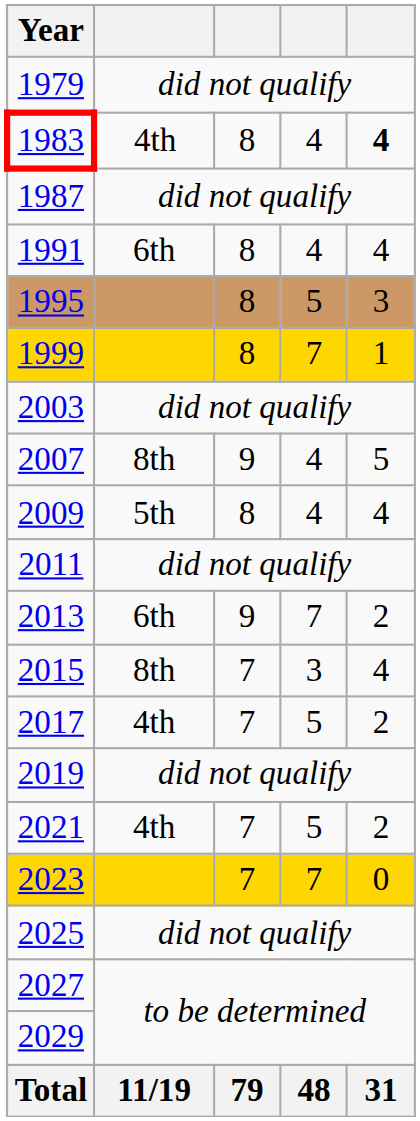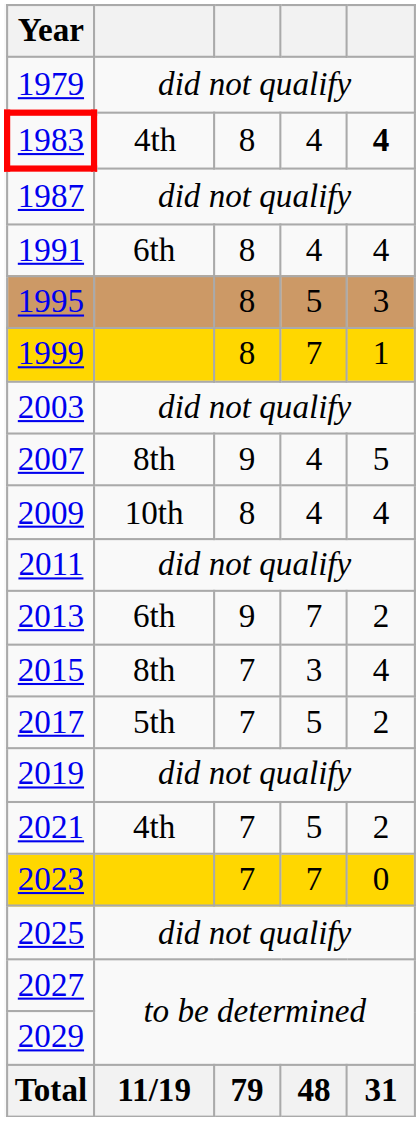 <table class="wikitable" style="text-align: center;">
 <tr>
 <th>Year</th>
 <th width="50"></th>
 <th width=25></th>
 <th width=25></th>
 <th width=25></th>
 </tr>
 <tr>
 <td> <a href='#'>1979</a></td>
 <td colspan=4><em>did not qualify</em></td>
 </tr>
 <tr>
 <td style="border: 3px solid red"> <a href='#'>1983</a></td>
 <td>4th</td>
 <td>8</td>
 <td>4</td>
 <td><strong>4</strong></td>
 </tr>
 <tr>
 <td> <a href='#'>1987</a></td>
 <td colspan=4><em>did not qualify</em></td>
 </tr>
 <tr>
 <td> <a href='#'>1991</a></td>
 <td>6th</td>
 <td>8</td>
 <td>4</td>
 <td>4</td>
 </tr>
 <tr bgcolor=cc9966>
 <td> <a href='#'>1995</a></td>
 <td></td>
 <td>8</td>
 <td>5</td>
 <td>3</td>
 </tr>
 <tr bgcolor=gold>
 <td> <a href='#'>1999</a></td>
 <td></td>
 <td>8</td>
 <td>7</td>
 <td>1</td>
 </tr>
 <tr>
 <td> <a href='#'>2003</a></td>
 <td colspan=4><em>did not qualify</em></td>
 </tr>
 <tr>
 <td> <a href='#'>2007</a></td>
 <td>8th</td>
 <td>9</td>
 <td>4</td>
 <td>5</td>
 </tr>
 <tr>
 <td> <a href='#'>2009</a></td>
-<td>5th</td>
+<td>10th</td>
 <td>8</td>
 <td>4</td>
 <td>4</td>
 </tr>
 <tr>
 <td> <a href='#'>2011</a></td>
 <td colspan=4><em>did not qualify</em></td>
 </tr>
 <tr>
 <td> <a href='#'>2013</a></td>
 <td>6th</td>
 <td>9</td>
 <td>7</td>
 <td>2</td>
 </tr>
 <tr>
 <td> <a href='#'>2015</a></td>
 <td>8th</td>
 <td>7</td>
 <td>3</td>
 <td>4</td>
 </tr>
 <tr>
 <td> <a href='#'>2017</a></td>
-<td>4th</td>
+<td>5th</td>
 <td>7</td>
 <td>5</td>
 <td>2</td>
 </tr>
 <tr>
 <td> <a href='#'>2019</a></td>
 <td colspan=4><em>did not qualify</em></td>
 </tr>
 <tr>
 <td> <a href='#'>2021</a></td>
 <td>4th</td>
 <td>7</td>
 <td>5</td>
 <td>2</td>
 </tr>
 <tr bgcolor=gold>
 <td> <a href='#'>2023</a></td>
 <td></td>
 <td>7</td>
 <td>7</td>
 <td>0</td>
 </tr>
 <tr>
 <td> <a href='#'>2025</a></td>
 <td colspan=4><em>did not qualify</em></td>
 </tr>
 <tr>
 <td> <a href='#'>2027</a></td>
 <td rowspan=2 colspan=4><em>to be determined</em></td>
 </tr>
 <tr>
 <td> <a href='#'>2029</a></td>
 </tr>
 <tr>
 <th>Total</th>
 <th>11/19</th>
 <th>79</th>
 <th>48</th>
 <th>31</th>
 </tr>
 </table>
